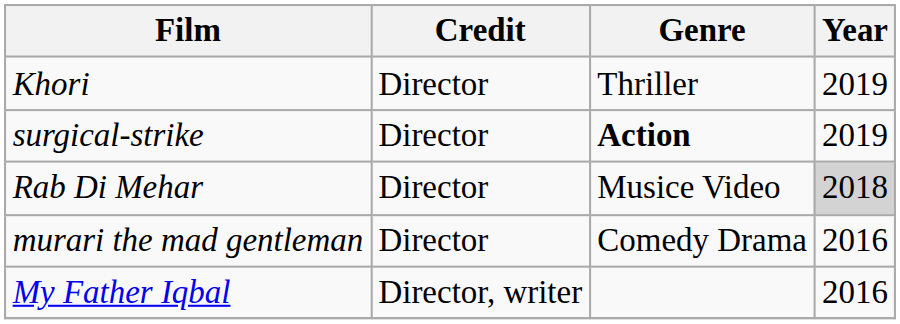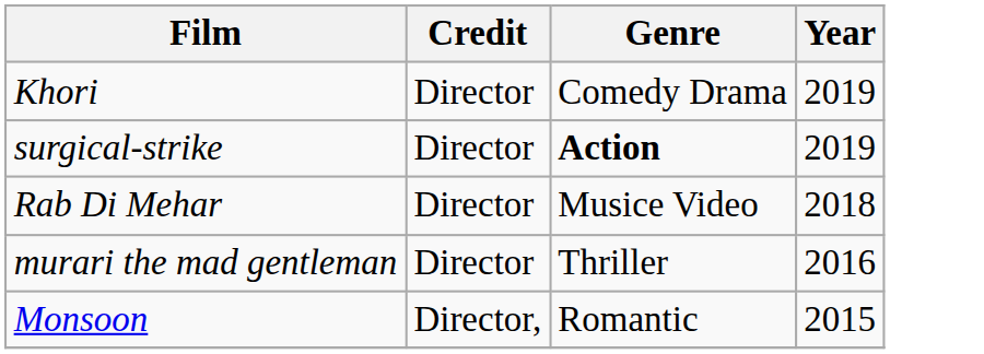 <table class="wikitable">
 <tr>
 <th>Film</th>
 <th>Credit</th>
 <th>Genre</th>
 <th>Year</th>
 </tr>
 <tr>
 <td><em>Khori</em></td>
 <td>Director</td>
-<td>Thriller</td>
+<td>Comedy Drama</td>
 <td>2019</td>
 </tr>
 <tr>
 <td><em>surgical-strike</em></td>
 <td>Director</td>
 <td><strong>Action</strong></td>
 <td>2019</td>
 </tr>
 <tr>
 <td><em>Rab Di Mehar</em></td>
 <td>Director</td>
 <td>Musice Video</td>
-<td style="background: lightgrey;">2018</td>
+<td>2018</td>
 </tr>
 <tr>
 <td><em>murari the mad gentleman</em></td>
 <td>Director</td>
-<td>Comedy Drama</td>
+<td>Thriller</td>
 <td>2016</td>
 </tr>
 <tr>
-<td><em><a href='#'>My Father Iqbal</a></em></td>
-<td>Director, writer</td>
-<td></td>
-<td>2016</td>
+<td><em><a href='#'>Monsoon</a></em></td>
+<td>Director,</td>
+<td>Romantic</td>
+<td>2015</td>
 </tr>
 <tr>
 </tr>
 </table>
